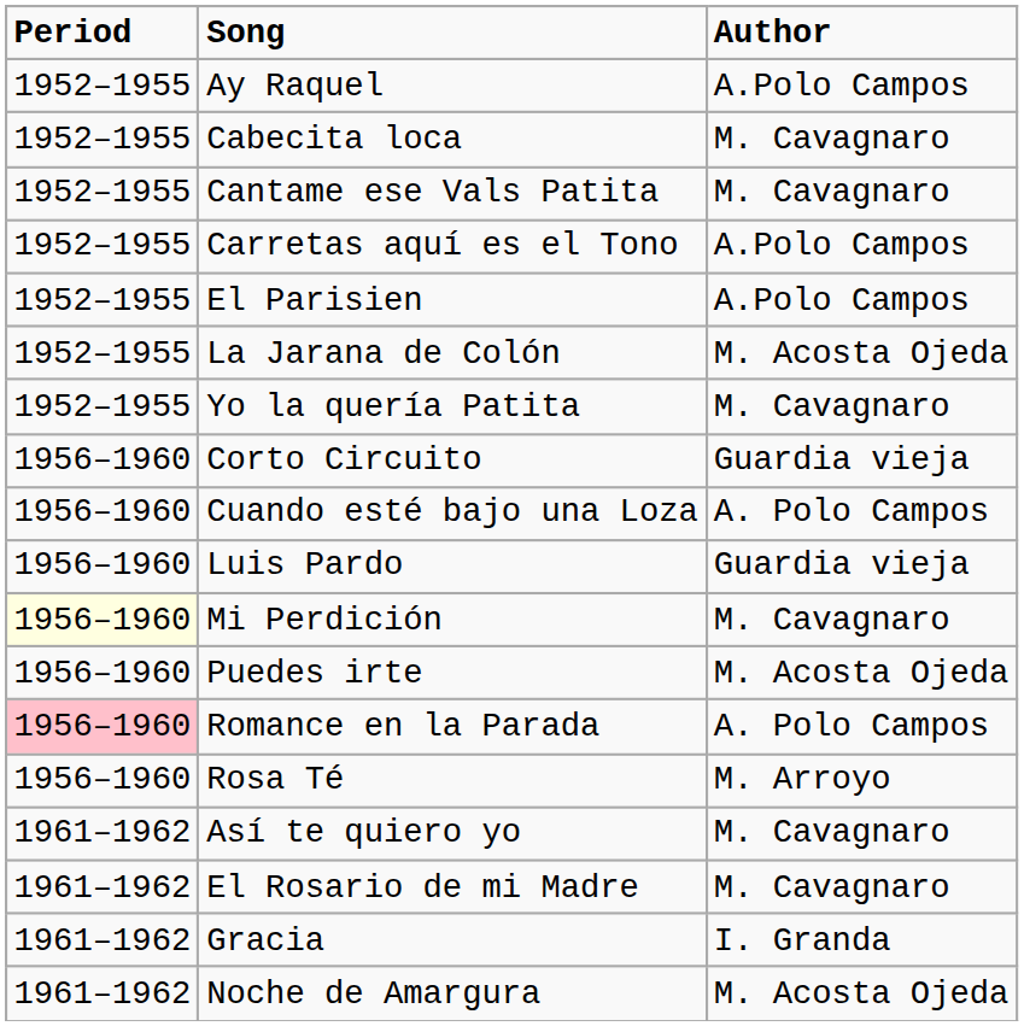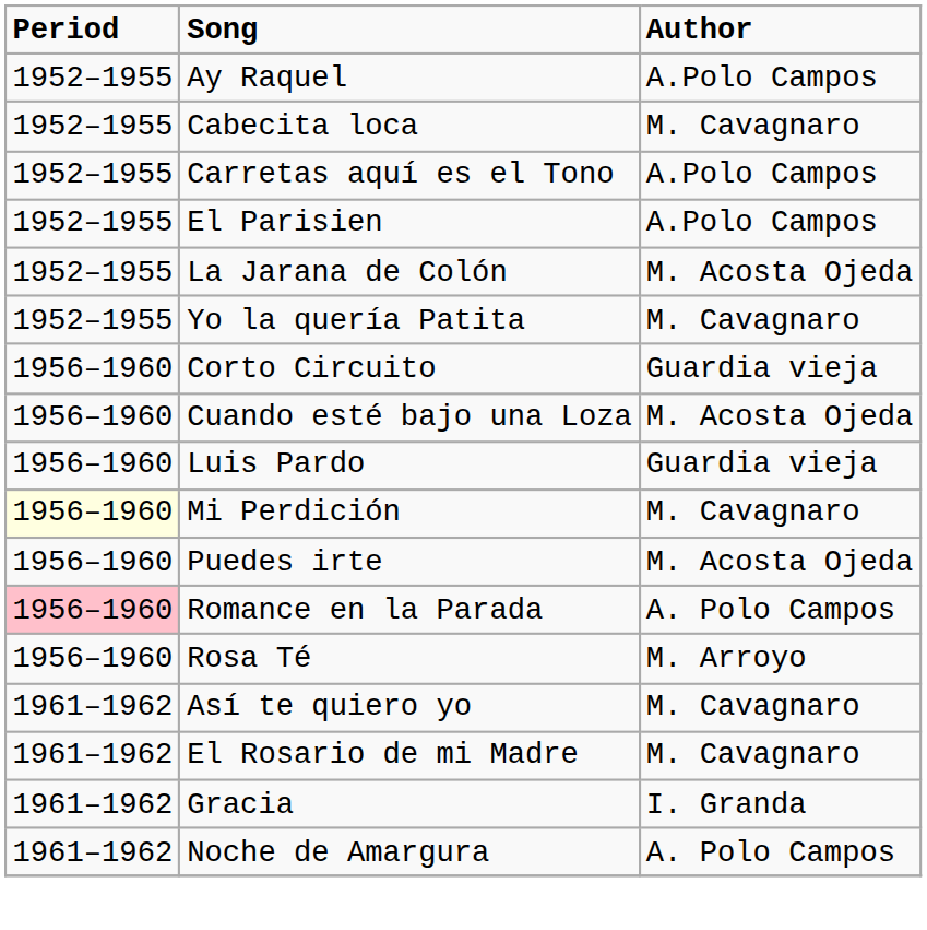 <table class="wikitable">
 <tr>
 <td color="#f3f300"><strong>Period</strong></td>
 <td><strong>Song</strong></td>
 <td><strong>Author</strong></td>
 </tr>
 <tr>
 <td>1952–1955</td>
 <td>Ay Raquel</td>
 <td>A.Polo Campos</td>
 </tr>
 <tr>
 <td>1952–1955</td>
 <td>Cabecita loca</td>
-<td>M. Cavagnaro</td>
-</tr>
-<tr>
-<td>1952–1955</td>
-<td>Cantame ese Vals Patita</td>
 <td>M. Cavagnaro</td>
 </tr>
 <tr>
 <td>1952–1955</td>
 <td>Carretas aquí es el Tono</td>
 <td>A.Polo Campos</td>
 </tr>
 <tr>
 <td>1952–1955</td>
 <td>El Parisien</td>
 <td>A.Polo Campos</td>
 </tr>
 <tr>
 <td>1952–1955</td>
 <td>La Jarana de Colón</td>
 <td>M. Acosta Ojeda</td>
 </tr>
 <tr>
 <td>1952–1955</td>
 <td>Yo la quería Patita</td>
 <td>M. Cavagnaro</td>
 </tr>
 <tr>
 <td>1956–1960</td>
 <td>Corto Circuito</td>
 <td>Guardia vieja</td>
 </tr>
 <tr>
 <td>1956–1960</td>
 <td>Cuando esté bajo una Loza</td>
-<td>A. Polo Campos</td>
+<td>M. Acosta Ojeda</td>
 </tr>
 <tr>
 <td>1956–1960</td>
 <td>Luis Pardo</td>
 <td>Guardia vieja</td>
 </tr>
 <tr>
 <td style="background: lightyellow;">1956–1960</td>
 <td>Mi Perdición</td>
 <td>M. Cavagnaro</td>
 </tr>
 <tr>
 <td>1956–1960</td>
 <td>Puedes irte</td>
 <td>M. Acosta Ojeda</td>
 </tr>
 <tr>
 <td style="background: pink;">1956–1960</td>
 <td>Romance en la Parada</td>
 <td>A. Polo Campos</td>
 </tr>
 <tr>
 <td>1956–1960</td>
 <td>Rosa Té</td>
 <td>M. Arroyo</td>
 </tr>
 <tr>
 <td>1961–1962</td>
 <td>Así te quiero yo</td>
 <td>M. Cavagnaro</td>
 </tr>
 <tr>
 <td>1961–1962</td>
 <td>El Rosario de mi Madre</td>
 <td>M. Cavagnaro</td>
 </tr>
 <tr>
 <td>1961–1962</td>
 <td>Gracia</td>
 <td>I. Granda</td>
 </tr>
 <tr>
 <td>1961–1962</td>
 <td>Noche de Amargura</td>
-<td>M. Acosta Ojeda</td>
+<td>A. Polo Campos</td>
 </tr>
 <tr>
 </tr>
 </table>
